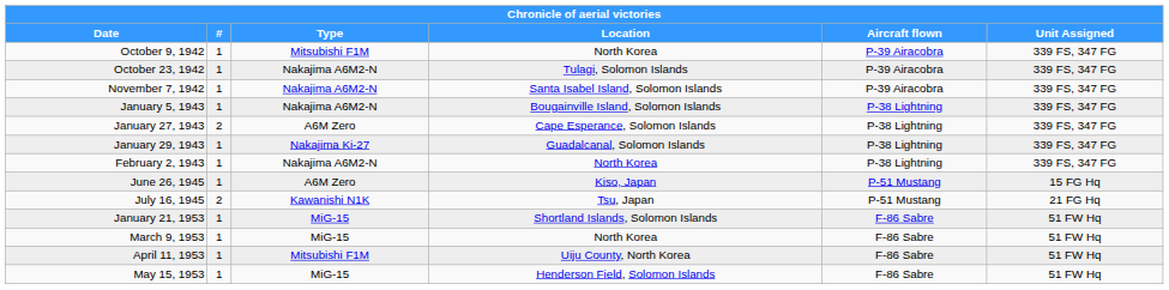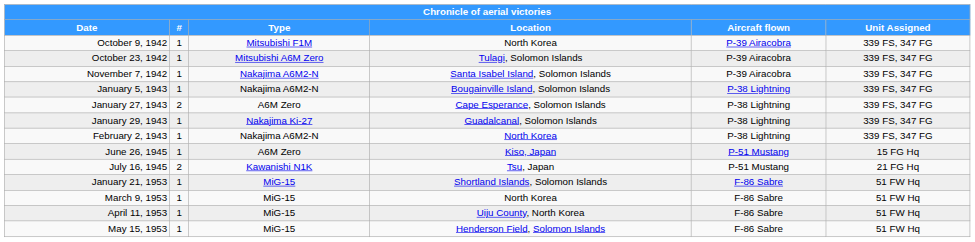 <table class="wikitable plainrowheaders collapsible collapsed" style="margin-left: auto; margin-right: auto; border: none; text-align:right; width: 100%;">
 <tr style="color:white;">
 <th colspan="6" style="background-color: #3399ff">Chronicle of aerial victories</th>
 </tr>
 <tr style="color:white;">
 <th style="background-color: #3399ff">Date</th>
 <th style="background-color: #3399ff">#</th>
 <th style="background-color: #3399ff">Type</th>
 <th style="background-color: #3399ff">Location</th>
 <th style="background-color: #3399ff">Aircraft flown</th>
 <th style="background-color: #3399ff">Unit Assigned</th>
 </tr>
 <tr>
 <td>October 9, 1942</td>
 <td align=center>1</td>
 <td align=center><a href='#'>Mitsubishi F1M</a></td>
 <td align=center>North Korea</td>
 <td align=center><a href='#'>P-39 Airacobra</a></td>
 <td align=center>339 FS, 347 FG</td>
 </tr>
 <tr style="background:#eee;">
 <td>October 23, 1942</td>
 <td align=center>1</td>
-<td align=center>Nakajima A6M2-N</td>
+<td align=center><a href='#'>Mitsubishi A6M Zero</a></td>
 <td align=center><a href='#'>Tulagi</a>, Solomon Islands</td>
 <td align=center>P-39 Airacobra</td>
 <td align=center>339 FS, 347 FG</td>
 </tr>
 <tr>
 <td>November 7, 1942</td>
 <td align=center>1</td>
 <td align=center><a href='#'>Nakajima A6M2-N</a></td>
 <td align=center><a href='#'>Santa Isabel Island</a>, Solomon Islands</td>
 <td align=center>P-39 Airacobra</td>
 <td align=center>339 FS, 347 FG</td>
 </tr>
 <tr style="background:#eee;">
 <td>January 5, 1943</td>
 <td align=center>1</td>
 <td align=center>Nakajima A6M2-N</td>
 <td align=center><a href='#'>Bougainville Island</a>, Solomon Islands</td>
 <td align=center><a href='#'>P-38 Lightning</a></td>
 <td align=center>339 FS, 347 FG</td>
 </tr>
 <tr>
 <td>January 27, 1943</td>
 <td align=center>2</td>
 <td align=center>A6M Zero</td>
 <td align=center><a href='#'>Cape Esperance</a>, Solomon Islands</td>
 <td align=center>P-38 Lightning</td>
 <td align=center>339 FS, 347 FG</td>
 </tr>
 <tr style="background:#eee;">
 <td>January 29, 1943</td>
 <td align=center>1</td>
 <td align=center><a href='#'>Nakajima Ki-27</a></td>
 <td align=center><a href='#'>Guadalcanal</a>, Solomon Islands</td>
 <td align=center>P-38 Lightning</td>
 <td align=center>339 FS, 347 FG</td>
 </tr>
 <tr>
 <td>February 2, 1943</td>
 <td align=center>1</td>
 <td align=center>Nakajima A6M2-N</td>
 <td align=center><a href='#'>North Korea</a></td>
 <td align=center>P-38 Lightning</td>
 <td align=center>339 FS, 347 FG</td>
 </tr>
 <tr style="background:#eee;">
 <td>June 26, 1945</td>
 <td align=center>1</td>
 <td align=center>A6M Zero</td>
 <td align=center><a href='#'>Kiso, Japan</a></td>
 <td align=center><a href='#'>P-51 Mustang</a></td>
 <td align=center>15 FG Hq</td>
 </tr>
 <tr>
 <td>July 16, 1945</td>
 <td align=center>2</td>
 <td align=center><a href='#'>Kawanishi N1K</a></td>
 <td align=center><a href='#'>Tsu</a>, Japan</td>
 <td align=center>P-51 Mustang</td>
 <td align=center>21 FG Hq</td>
 </tr>
 <tr style="background:#eee;">
 <td>January 21, 1953</td>
 <td align=center>1</td>
 <td align=center><a href='#'>MiG-15</a></td>
 <td align=center><a href='#'>Shortland Islands</a>, Solomon Islands</td>
 <td align=center><a href='#'>F-86 Sabre</a></td>
 <td align=center>51 FW Hq</td>
 </tr>
 <tr>
 <td>March 9, 1953</td>
 <td align=center>1</td>
 <td align=center>MiG-15</td>
 <td align=center>North Korea</td>
 <td align=center>F-86 Sabre</td>
 <td align=center>51 FW Hq</td>
 </tr>
 <tr style="background:#eee;">
 <td>April 11, 1953</td>
 <td align=center>1</td>
-<td align=center><a href='#'>Mitsubishi F1M</a></td>
+<td align=center>MiG-15</td>
 <td align=center><a href='#'>Uiju County</a>, North Korea</td>
 <td align=center>F-86 Sabre</td>
 <td align=center>51 FW Hq</td>
 </tr>
 <tr>
 <td>May 15, 1953</td>
 <td align=center>1</td>
 <td align=center>MiG-15</td>
 <td align=center><a href='#'>Henderson Field</a>, <a href='#'>Solomon Islands</a></td>
 <td align=center>F-86 Sabre</td>
 <td align=center>51 FW Hq</td>
 </tr>
 </table>
